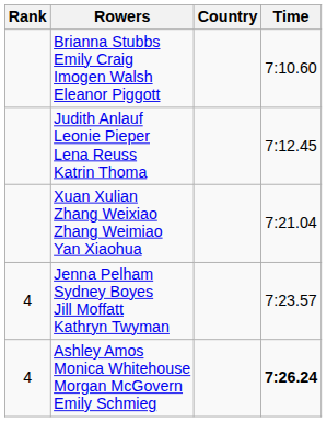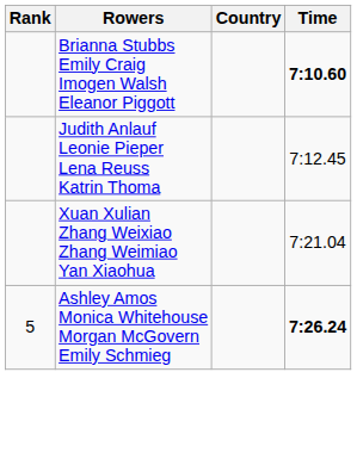 <table class="wikitable" style="text-align:center">
 <tr>
 <th>Rank</th>
 <th>Rowers</th>
 <th>Country</th>
 <th>Time</th>
 </tr>
 <tr>
 <td></td>
 <td align="left"><a href='#'>Brianna Stubbs</a><br><a href='#'>Emily Craig</a><br><a href='#'>Imogen Walsh</a><br><a href='#'>Eleanor Piggott</a></td>
 <td align="left"></td>
-<td>7:10.60</td>
+<td><strong>7:10.60</strong></td>
 </tr>
 <tr>
 <td></td>
 <td align="left"><a href='#'>Judith Anlauf</a><br><a href='#'>Leonie Pieper</a><br><a href='#'>Lena Reuss</a><br><a href='#'>Katrin Thoma</a></td>
 <td align="left"></td>
 <td>7:12.45</td>
 </tr>
 <tr>
 <td></td>
 <td align="left"><a href='#'>Xuan Xulian</a><br><a href='#'>Zhang Weixiao</a><br><a href='#'>Zhang Weimiao</a><br><a href='#'>Yan Xiaohua</a></td>
 <td align="left"></td>
 <td>7:21.04</td>
 </tr>
 <tr>
-<td>4</td>
-<td align="left"><a href='#'>Jenna Pelham</a><br><a href='#'>Sydney Boyes</a><br><a href='#'>Jill Moffatt</a><br><a href='#'>Kathryn Twyman</a></td>
-<td align="left"></td>
-<td>7:23.57</td>
-</tr>
-<tr>
-<td>4</td>
+<td>5</td>
 <td align="left"><a href='#'>Ashley Amos</a><br><a href='#'>Monica Whitehouse</a><br><a href='#'>Morgan McGovern</a><br><a href='#'>Emily Schmieg</a></td>
 <td align="left"></td>
 <td><strong>7:26.24</strong></td>
 </tr>
 </table>
